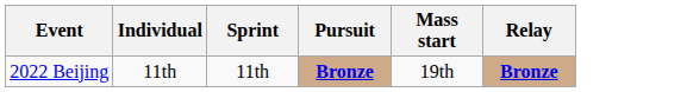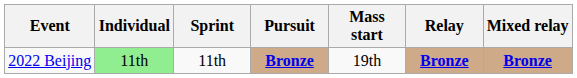 <table class="wikitable" style="text-align: center;">
 <tr>
 <th>Event</th>
 <th style="width:70px;">Individual</th>
 <th style="width:70px;">Sprint</th>
 <th style="width:70px;">Pursuit</th>
 <th style="width:70px;">Mass start</th>
 <th style="width:70px;">Relay</th>
+<th>Mixed relay</th>
 </tr>
 <tr>
 <td align=left> <a href='#'>2022 Beijing</a></td>
-<td>11th</td>
+<td style="background: lightgreen;">11th</td>
 <td>11th</td>
 <td style="background:#cfaa88;"><a href='#'><strong>Bronze</strong></a></td>
 <td>19th</td>
 <td style="background:#cfaa88;"><a href='#'><strong>Bronze</strong></a></td>
+<td style="background:#cfaa88;"><a href='#'><strong>Bronze</strong></a></td>
 </tr>
 </table>
